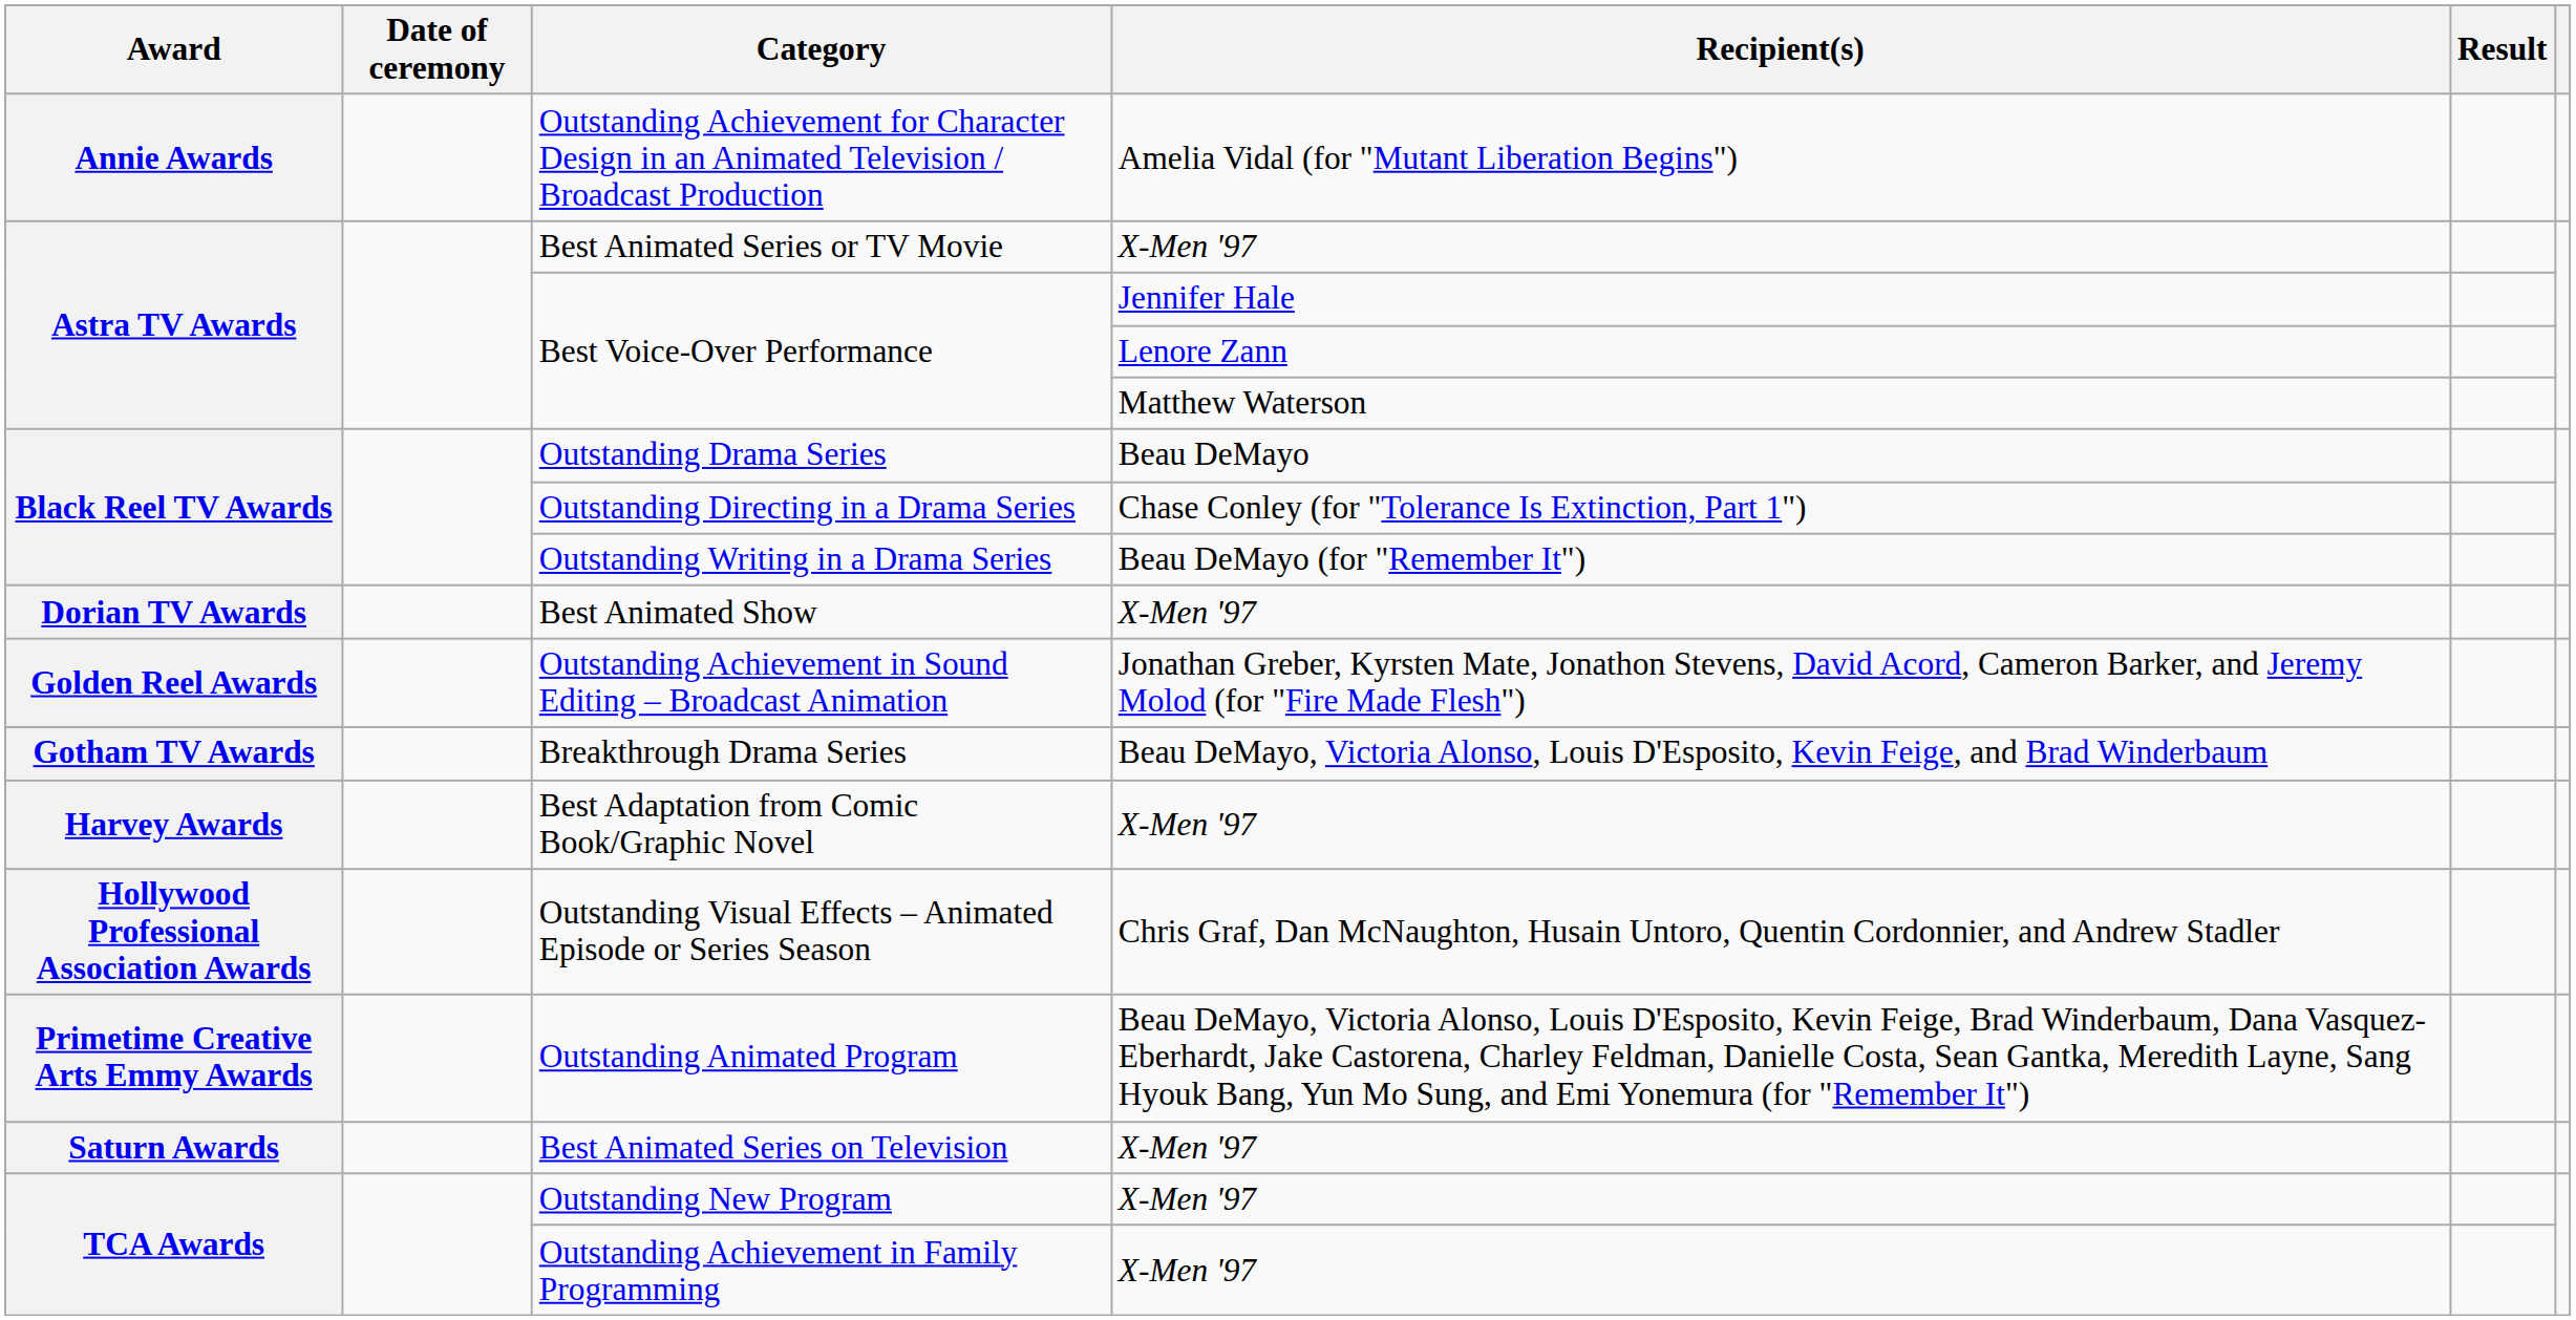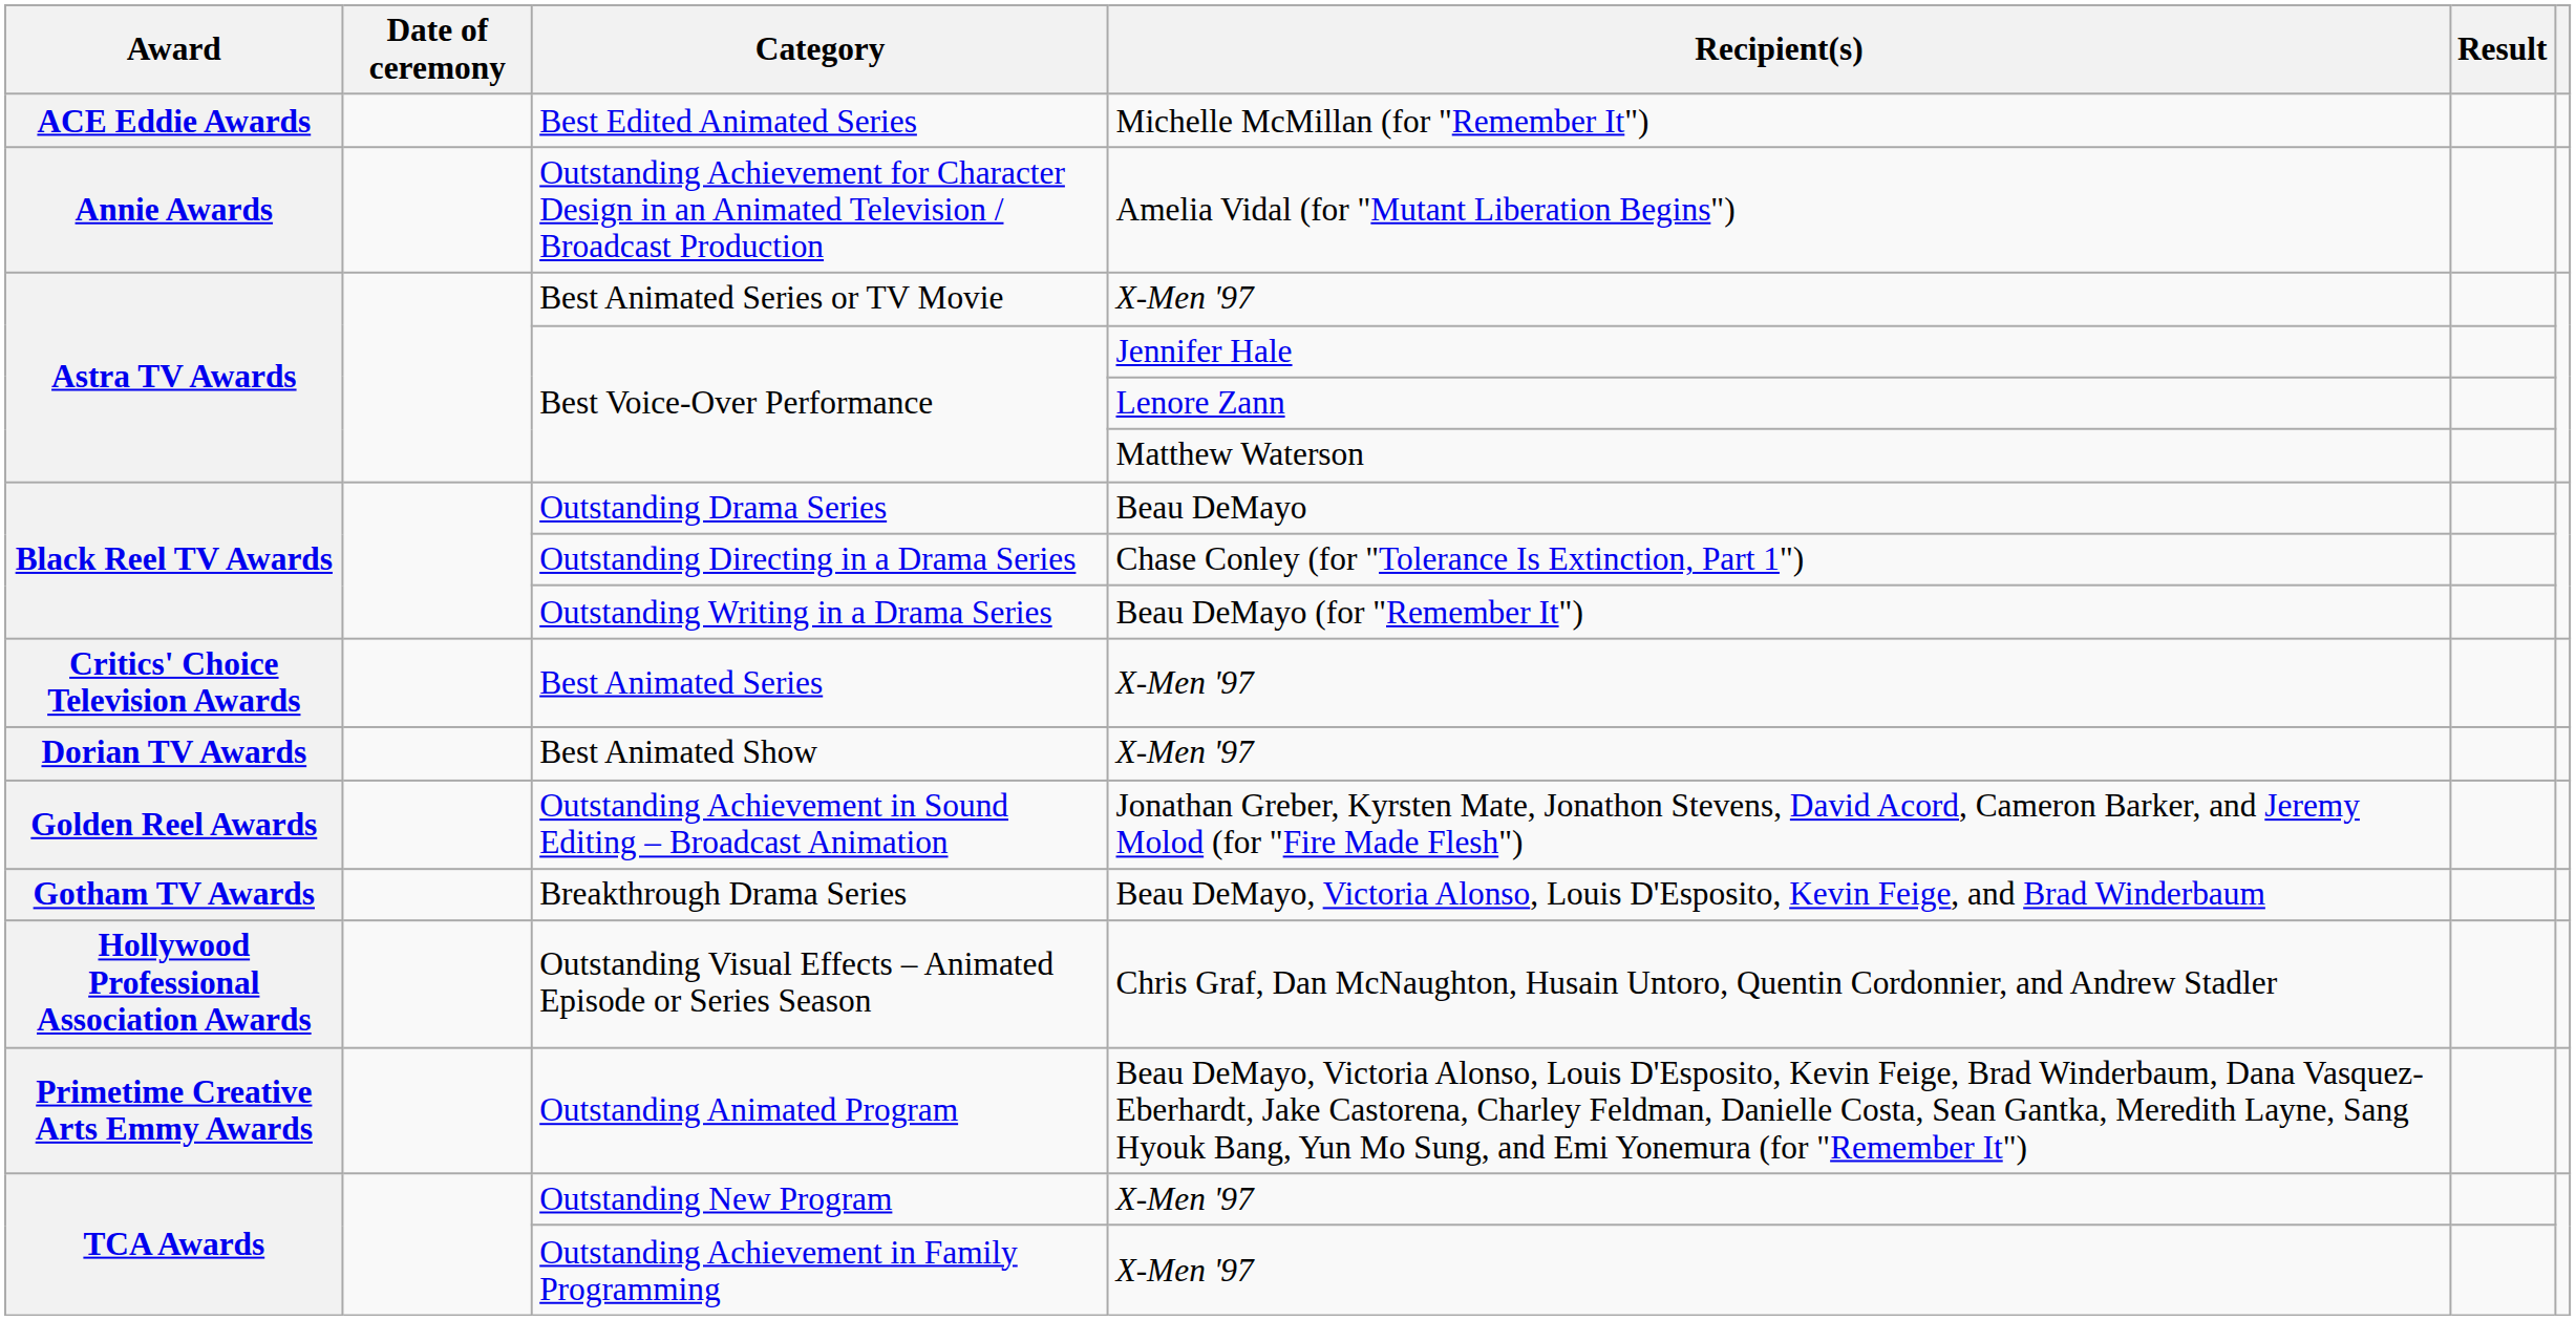 <table class="wikitable sortable plainrowheaders col6center">
 <tr>
 <th scope="col">Award</th>
 <th scope="col">Date of ceremony</th>
 <th scope="col">Category</th>
 <th scope="col">Recipient(s)</th>
 <th scope="col">Result</th>
 <th scope="col" class="unsortable"></th>
+</tr>
+<tr>
+<th scope="row" style="text-align:center;"><a href='#'>ACE Eddie Awards</a></th>
+<td><a href='#'></a></td>
+<td><a href='#'>Best Edited Animated Series</a></td>
+<td>Michelle McMillan (for "<a href='#'>Remember It</a>")</td>
+<td></td>
+<td></td>
 </tr>
 <tr>
 <th scope="row" style="text-align:center"><a href='#'>Annie Awards</a></th>
 <td><a href='#'></a></td>
 <td><a href='#'>Outstanding Achievement for Character Design in an Animated Television / Broadcast Production</a></td>
 <td>Amelia Vidal (for "<a href='#'>Mutant Liberation Begins</a>")</td>
 <td></td>
 <td></td>
 </tr>
 <tr>
 <th scope="row" rowspan="4" style="text-align:center;"><a href='#'>Astra TV Awards</a></th>
 <td rowspan="4"><a href='#'></a></td>
 <td>Best Animated Series or TV Movie</td>
 <td><em>X-Men '97</em></td>
 <td></td>
 <td rowspan="4"></td>
 </tr>
 <tr>
 <td rowspan="3">Best Voice-Over Performance</td>
 <td><a href='#'>Jennifer Hale</a></td>
 <td></td>
 </tr>
 <tr>
 <td><a href='#'>Lenore Zann</a></td>
 <td></td>
 </tr>
 <tr>
 <td>Matthew Waterson</td>
 <td></td>
 </tr>
 <tr>
 <th scope="row" rowspan="3" style="text-align:center;"><a href='#'>Black Reel TV Awards</a></th>
 <td rowspan="3"><a href='#'></a></td>
 <td><a href='#'>Outstanding Drama Series</a></td>
 <td>Beau DeMayo</td>
 <td></td>
 <td rowspan="3"></td>
 </tr>
 <tr>
 <td><a href='#'>Outstanding Directing in a Drama Series</a></td>
 <td>Chase Conley (for "<a href='#'>Tolerance Is Extinction, Part 1</a>")</td>
 <td></td>
 </tr>
 <tr>
 <td><a href='#'>Outstanding Writing in a Drama Series</a></td>
 <td>Beau DeMayo (for "<a href='#'>Remember It</a>")</td>
 <td></td>
 </tr>
 <tr>
+<th scope="row" style="text-align:center;"><a href='#'>Critics' Choice Television Awards</a></th>
+<td><a href='#'></a></td>
+<td><a href='#'>Best Animated Series</a></td>
+<td><em>X-Men '97</em></td>
+<td></td>
+<td></td>
+</tr>
+<tr>
 <th scope="row" style="text-align:center;"><a href='#'>Dorian TV Awards</a></th>
 <td></td>
 <td>Best Animated Show</td>
 <td><em>X-Men '97</em></td>
 <td></td>
 <td></td>
 </tr>
 <tr>
 <th scope="row" style="text-align:center;"><a href='#'>Golden Reel Awards</a></th>
 <td><a href='#'></a></td>
 <td><a href='#'>Outstanding Achievement in Sound Editing – Broadcast Animation</a></td>
 <td>Jonathan Greber, Kyrsten Mate, Jonathon Stevens, <a href='#'>David Acord</a>, Cameron Barker, and <a href='#'>Jeremy Molod</a> (for "<a href='#'>Fire Made Flesh</a>")</td>
 <td></td>
 <td></td>
 </tr>
 <tr>
 <th scope="row" style="text-align:center;"><a href='#'>Gotham TV Awards</a></th>
 <td><a href='#'></a></td>
 <td>Breakthrough Drama Series</td>
 <td>Beau DeMayo, <a href='#'>Victoria Alonso</a>, Louis D'Esposito, <a href='#'>Kevin Feige</a>, and <a href='#'>Brad Winderbaum</a></td>
 <td></td>
 <td></td>
 </tr>
 <tr>
-<th scope="row" style="text-align:center;"><a href='#'>Harvey Awards</a></th>
-<td></td>
-<td>Best Adaptation from Comic Book/Graphic Novel</td>
-<td><em>X-Men '97</em></td>
-<td></td>
-<td></td>
-</tr>
-<tr>
 <th scope="row" style="text-align:center;"><a href='#'>Hollywood Professional Association Awards</a></th>
 <td></td>
 <td>Outstanding Visual Effects – Animated Episode or Series Season</td>
 <td>Chris Graf, Dan McNaughton, Husain Untoro, Quentin Cordonnier, and Andrew Stadler</td>
 <td></td>
 <td></td>
 </tr>
 <tr>
 <th scope="row" style="text-align:center;"><a href='#'>Primetime Creative Arts Emmy Awards</a></th>
 <td><a href='#'></a></td>
 <td><a href='#'>Outstanding Animated Program</a></td>
 <td>Beau DeMayo, Victoria Alonso, Louis D'Esposito, Kevin Feige, Brad Winderbaum, Dana Vasquez-Eberhardt, Jake Castorena, Charley Feldman, Danielle Costa, Sean Gantka, Meredith Layne, Sang Hyouk Bang, Yun Mo Sung, and Emi Yonemura (for "<a href='#'>Remember It</a>")</td>
-<td></td>
-<td></td>
-</tr>
-<tr>
-<th scope="row" style="text-align:center;"><a href='#'>Saturn Awards</a></th>
-<td><a href='#'></a></td>
-<td><a href='#'>Best Animated Series on Television</a></td>
-<td><em>X-Men '97</em></td>
 <td></td>
 <td></td>
 </tr>
 <tr>
 <th scope="row" rowspan="2" style="text-align:center;"><a href='#'>TCA Awards</a></th>
 <td rowspan="2"><a href='#'></a></td>
 <td><a href='#'>Outstanding New Program</a></td>
 <td><em>X-Men '97</em></td>
 <td></td>
 <td rowspan="2"></td>
 </tr>
 <tr>
 <td><a href='#'>Outstanding Achievement in Family Programming</a></td>
 <td><em>X-Men '97</em></td>
 <td></td>
 </tr>
 </table>
